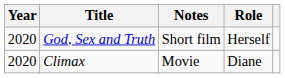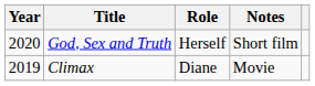 <table class="wikitable">
 <tr>
 <th scope="col">Year</th>
 <th scope="col">Title</th>
+<th scope="col">Role</th>
 <th scope="col">Notes</th>
-<th scope="col">Role</th>
 <th></th>
 </tr>
 <tr>
 <td>2020</td>
 <td><em><a href='#'>God, Sex and Truth</a></em></td>
+<td>Herself</td>
 <td>Short film</td>
-<td>Herself</td>
 <td></td>
 </tr>
 <tr>
-<td>2020</td>
+<td>2019</td>
 <td><em>Climax</em></td>
+<td>Diane</td>
 <td>Movie</td>
-<td>Diane</td>
 <td></td>
 </tr>
 </table>
